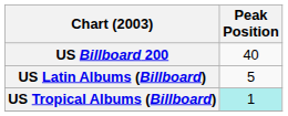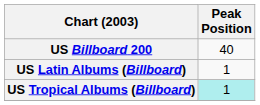 <table class="wikitable plainrowheaders" style="text-align:center;">
 <tr>
 <th scope="col">Chart (2003)</th>
 <th scope="col">Peak <br> Position</th>
 </tr>
 <tr>
 <th scope="row">US <a href='#'><em>Billboard</em> 200</a></th>
 <td style="text-align:center;">40</td>
 </tr>
 <tr>
 <th scope="row">US <a href='#'>Latin Albums</a> (<em><a href='#'>Billboard</a></em>)</th>
-<td style="text-align:center;">5</td>
+<td style="text-align:center;">1</td>
 </tr>
 <tr>
 <th scope="row">US <a href='#'>Tropical Albums</a> (<em><a href='#'>Billboard</a></em>)</th>
 <td style="background: paleturquoise; text-align:center;">1</td>
 </tr>
 <tr>
 </tr>
 </table>
